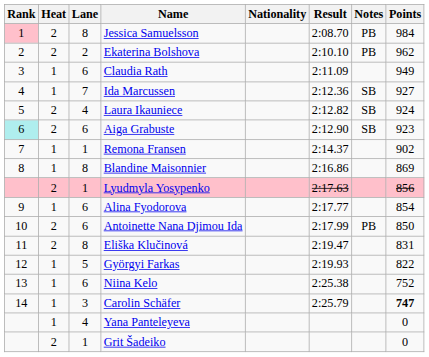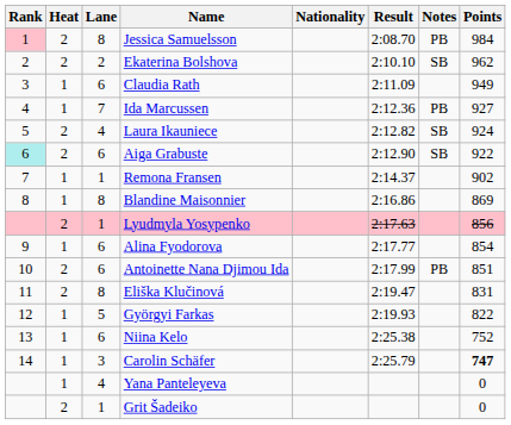 <table class="wikitable sortable" style="text-align:center">
 <tr>
 <th>Rank</th>
 <th>Heat</th>
 <th>Lane</th>
 <th>Name</th>
 <th>Nationality</th>
 <th>Result</th>
 <th>Notes</th>
 <th>Points</th>
 </tr>
 <tr>
 <td style="background: pink;">1</td>
 <td>2</td>
 <td>8</td>
 <td align="left"><a href='#'>Jessica Samuelsson</a></td>
 <td align=left></td>
 <td>2:08.70</td>
 <td>PB</td>
 <td>984</td>
 </tr>
 <tr>
 <td>2</td>
 <td>2</td>
 <td>2</td>
 <td align="left"><a href='#'>Ekaterina Bolshova</a></td>
 <td align=left></td>
 <td>2:10.10</td>
-<td>PB</td>
+<td>SB</td>
 <td>962</td>
 </tr>
 <tr>
 <td>3</td>
 <td>1</td>
 <td>6</td>
 <td align="left"><a href='#'>Claudia Rath</a></td>
 <td align=left></td>
 <td>2:11.09</td>
 <td></td>
 <td>949</td>
 </tr>
 <tr>
 <td>4</td>
 <td>1</td>
 <td>7</td>
 <td align="left"><a href='#'>Ida Marcussen</a></td>
 <td align=left></td>
 <td>2:12.36</td>
-<td>SB</td>
+<td>PB</td>
 <td>927</td>
 </tr>
 <tr>
 <td>5</td>
 <td>2</td>
 <td>4</td>
 <td align="left"><a href='#'>Laura Ikauniece</a></td>
 <td align=left></td>
 <td>2:12.82</td>
 <td>SB</td>
 <td>924</td>
 </tr>
 <tr>
 <td style="background: paleturquoise;">6</td>
 <td>2</td>
 <td>6</td>
 <td align="left"><a href='#'>Aiga Grabuste</a></td>
 <td align=left></td>
 <td>2:12.90</td>
 <td>SB</td>
-<td>923</td>
+<td>922</td>
 </tr>
 <tr>
 <td>7</td>
 <td>1</td>
 <td>1</td>
 <td align="left"><a href='#'>Remona Fransen</a></td>
 <td align=left></td>
 <td>2:14.37</td>
 <td></td>
 <td>902</td>
 </tr>
 <tr>
 <td>8</td>
 <td>1</td>
 <td>8</td>
 <td align="left"><a href='#'>Blandine Maisonnier</a></td>
 <td align=left></td>
 <td>2:16.86</td>
 <td></td>
 <td>869</td>
 </tr>
 <tr bgcolor=pink>
 <td></td>
 <td>2</td>
 <td>1</td>
 <td align="left"><a href='#'>Lyudmyla Yosypenko</a></td>
 <td align=left></td>
 <td><s>2:17.63  </s></td>
 <td></td>
 <td><s>856</s></td>
 </tr>
 <tr>
 <td>9</td>
 <td>1</td>
 <td>6</td>
 <td align="left"><a href='#'>Alina Fyodorova</a></td>
 <td align=left></td>
 <td>2:17.77</td>
 <td></td>
 <td>854</td>
 </tr>
 <tr>
 <td>10</td>
 <td>2</td>
 <td>6</td>
 <td align="left"><a href='#'>Antoinette Nana Djimou Ida</a></td>
 <td align=left></td>
 <td>2:17.99</td>
 <td>PB</td>
-<td>850</td>
+<td>851</td>
 </tr>
 <tr>
 <td>11</td>
 <td>2</td>
 <td>8</td>
 <td align="left"><a href='#'>Eliška Klučinová</a></td>
 <td align=left></td>
 <td>2:19.47</td>
 <td></td>
 <td>831</td>
 </tr>
 <tr>
 <td>12</td>
 <td>1</td>
 <td>5</td>
 <td align="left"><a href='#'>Györgyi Farkas</a></td>
 <td align=left></td>
 <td>2:19.93</td>
 <td></td>
 <td>822</td>
 </tr>
 <tr>
 <td>13</td>
 <td>1</td>
 <td>6</td>
 <td align="left"><a href='#'>Niina Kelo</a></td>
 <td align=left></td>
 <td>2:25.38</td>
 <td></td>
 <td>752</td>
 </tr>
 <tr>
 <td>14</td>
 <td>1</td>
 <td>3</td>
 <td align="left"><a href='#'>Carolin Schäfer</a></td>
 <td align=left></td>
 <td>2:25.79</td>
 <td></td>
 <td><strong>747</strong></td>
 </tr>
 <tr>
 <td></td>
 <td>1</td>
 <td>4</td>
 <td align="left"><a href='#'>Yana Panteleyeva</a></td>
 <td align=left></td>
 <td></td>
 <td></td>
 <td>0</td>
 </tr>
 <tr>
 <td></td>
 <td>2</td>
 <td>1</td>
 <td align="left"><a href='#'>Grit Šadeiko</a></td>
 <td align=left></td>
 <td></td>
 <td></td>
 <td>0</td>
 </tr>
 </table>
